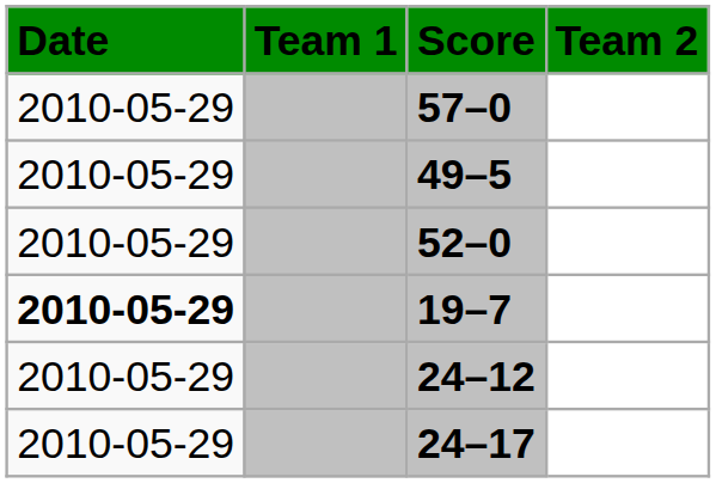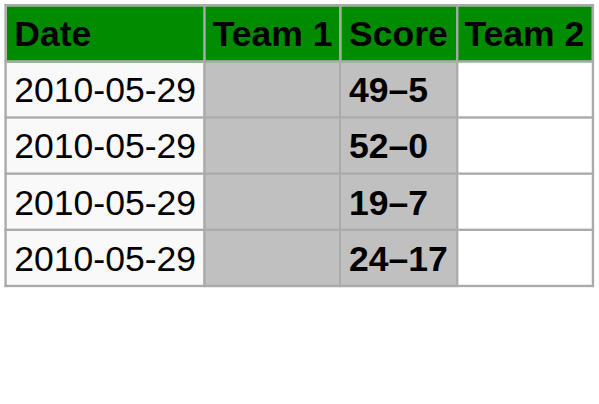 <table class="wikitable" style="margin:0.5em auto; font-size:95%">
 <tr bgcolor="#008B00">
 <td><strong>Date</strong></td>
 <td><strong>Team 1</strong></td>
 <td><strong>Score</strong></td>
 <td><strong>Team 2</strong></td>
-</tr>
-<tr>
-<td>2010-05-29</td>
-<td bgcolor="silver"></td>
-<td bgcolor="silver"><strong>57–0</strong></td>
-<td bgcolor="white"></td>
 </tr>
 <tr>
 <td>2010-05-29</td>
 <td bgcolor="silver"></td>
 <td bgcolor="silver"><strong>49–5</strong></td>
 <td bgcolor="white"></td>
 </tr>
 <tr>
 <td>2010-05-29</td>
 <td bgcolor="silver"></td>
 <td bgcolor="silver"><strong>52–0</strong></td>
 <td bgcolor="white"></td>
 </tr>
 <tr>
-<td><strong>2010-05-29</strong></td>
+<td>2010-05-29</td>
 <td bgcolor="silver"></td>
 <td bgcolor="silver"><strong>19–7</strong></td>
-<td bgcolor="white"></td>
-</tr>
-<tr>
-<td>2010-05-29</td>
-<td bgcolor="silver"></td>
-<td bgcolor="silver"><strong>24–12</strong></td>
 <td bgcolor="white"></td>
 </tr>
 <tr>
 <td>2010-05-29</td>
 <td bgcolor="silver"></td>
 <td bgcolor="silver"><strong>24–17</strong></td>
 <td bgcolor="white"></td>
 </tr>
 </table>
